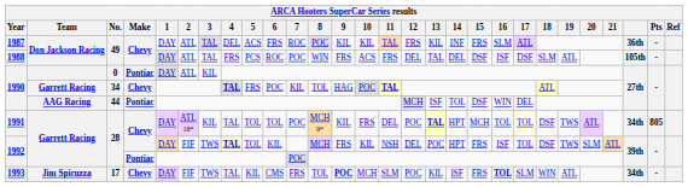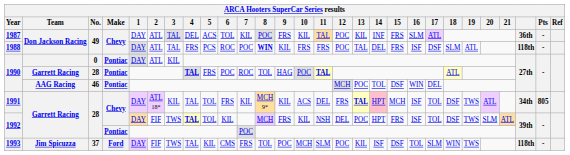 <table class="wikitable" style="text-align:center; font-size:75%">
 <tr>
 <th colspan=45><a href='#'>ARCA Hooters SuperCar Series</a> results</th>
 </tr>
 <tr>
 <th>Year</th>
 <th>Team</th>
 <th>No.</th>
 <th>Make</th>
 <th>1</th>
 <th>2</th>
 <th>3</th>
 <th>4</th>
 <th>5</th>
 <th>6</th>
 <th>7</th>
 <th>8</th>
 <th>9</th>
 <th>10</th>
 <th>11</th>
 <th>12</th>
 <th>13</th>
 <th>14</th>
 <th>15</th>
 <th>16</th>
 <th>17</th>
 <th>18</th>
 <th>19</th>
 <th>20</th>
 <th>21</th>
 <th></th>
 <th>Pts</th>
 <th>Ref</th>
 </tr>
 <tr>
 <th><a href='#'>1987</a></th>
 <th rowspan=2><a href='#'>Don Jackson Racing</a></th>
 <th rowspan=2>49</th>
 <th rowspan=2><a href='#'>Chevy</a></th>
 <td><a href='#'>DAY</a></td>
 <td><a href='#'>ATL</a></td>
 <td style="background:#DFDFDF;"><a href='#'>TAL</a><br></td>
 <td><a href='#'>DEL</a></td>
 <td><a href='#'>ACS</a></td>
+<td><a href='#'>TOL</a></td>
+<td><a href='#'>KIL</a></td>
+<td style="background:#DFDFDF;"><a href='#'>POC</a><br></td>
 <td><a href='#'>FRS</a></td>
-<td><a href='#'>ROC</a></td>
-<td style="background:#DFDFDF;"><a href='#'>POC</a><br></td>
-<td><a href='#'>KIL</a></td>
 <td><a href='#'>KIL</a></td>
 <td style="background:#FFDF9F;"><a href='#'>TAL</a><br></td>
-<td><a href='#'>FRS</a></td>
+<td><a href='#'>POC</a></td>
 <td><a href='#'>KIL</a></td>
 <td><a href='#'>INF</a></td>
 <td><a href='#'>FRS</a></td>
 <td><a href='#'>SLM</a></td>
 <td style="background:#EFCFFF;"><a href='#'>ATL</a><br></td>
 <td colspan=4></td>
 <th>36th</th>
 <th>-</th>
 <th></th>
 </tr>
 <tr>
 <th><a href='#'>1988</a></th>
 <td style="background:#DFDFDF;"><a href='#'>DAY</a><br></td>
 <td><a href='#'>ATL</a></td>
 <td><a href='#'>TAL</a></td>
 <td><a href='#'>FRS</a></td>
 <td><a href='#'>PCS</a></td>
 <td><a href='#'>ROC</a></td>
 <td><a href='#'>POC</a></td>
-<td><a href='#'>WIN</a></td>
+<td><strong><a href='#'>WIN</a></strong></td>
+<td><a href='#'>KIL</a></td>
 <td><a href='#'>FRS</a></td>
-<td><a href='#'>ACS</a></td>
 <td><a href='#'>FRS</a></td>
-<td><a href='#'>DEL</a></td>
+<td><a href='#'>POC</a></td>
 <td><a href='#'>TAL</a></td>
 <td><a href='#'>DEL</a></td>
-<td><a href='#'>DSF</a></td>
+<td><a href='#'>FRS</a></td>
 <td><a href='#'>ISF</a></td>
 <td><a href='#'>DSF</a></td>
 <td><a href='#'>SLM</a></td>
 <td><a href='#'>ATL</a></td>
 <td colspan=2></td>
-<th>105th</th>
+<th>118th</th>
 <th>-</th>
 <th></th>
 </tr>
 <tr>
 <th rowspan=3><a href='#'>1990</a></th>
 <th></th>
 <th>0</th>
 <th><a href='#'>Pontiac</a></th>
 <td style="background:#DFDFDF;"><a href='#'>DAY</a><br></td>
 <td><a href='#'>ATL</a></td>
 <td><a href='#'>KIL</a></td>
 <td colspan=18></td>
 <th rowspan=3>27th</th>
 <th rowspan=3>-</th>
 <th rowspan=3></th>
 </tr>
 <tr>
 <th><a href='#'>Garrett Racing</a></th>
-<th>34</th>
-<th><a href='#'>Chevy</a></th>
+<th>28</th>
+<th><a href='#'>Pontiac</a></th>
 <td colspan=3></td>
 <td style="background:#DFDFDF;"><strong><a href='#'>TAL</a></strong><br></td>
 <td><a href='#'>FRS</a></td>
 <td><a href='#'>POC</a></td>
-<td><a href='#'>KIL</a></td>
+<td><a href='#'>ROC</a></td>
 <td><a href='#'>TOL</a></td>
 <td><a href='#'>HAG</a></td>
 <td style="background:#DFDFDF;"><a href='#'>POC</a><br></td>
 <td style="background:#FFFFBF;"><strong><a href='#'>TAL</a></strong><br></td>
 <td colspan=6></td>
 <td style="background:#FFFFBF;"><a href='#'>ATL</a><br></td>
 <td colspan=3></td>
 </tr>
 <tr>
 <th><a href='#'>AAG Racing</a></th>
-<th>44</th>
+<th>46</th>
 <th><a href='#'>Pontiac</a></th>
 <td colspan=11></td>
 <td style="background:#DFDFDF;"><a href='#'>MCH</a><br></td>
-<td><a href='#'>ISF</a></td>
+<td><a href='#'>POC</a></td>
 <td><a href='#'>TOL</a></td>
 <td><a href='#'>DSF</a></td>
 <td><a href='#'>WIN</a></td>
 <td><a href='#'>DEL</a></td>
 <td colspan=4></td>
 </tr>
 <tr>
 <th><a href='#'>1991</a></th>
 <th rowspan=3><a href='#'>Garrett Racing</a></th>
 <th rowspan=3>28</th>
 <th rowspan=2><a href='#'>Chevy</a></th>
 <td style="background:#EFCFFF;"><a href='#'>DAY</a><br></td>
 <td style="background:#EFCFFF;"><a href='#'>ATL</a><br><small>18*</small></td>
 <td><a href='#'>KIL</a></td>
 <td><a href='#'>TAL</a></td>
 <td><a href='#'>TOL</a></td>
-<td><a href='#'>TOL</a></td>
-<td><a href='#'>POC</a></td>
+<td><a href='#'>FRS</a></td>
+<td><a href='#'>KIL</a></td>
 <td style="background:#FFDF9F;"><a href='#'>MCH</a><br><small>9*</small></td>
 <td><a href='#'>KIL</a></td>
+<td><a href='#'>ACS</a></td>
+<td><a href='#'>DEL</a></td>
 <td><a href='#'>FRS</a></td>
-<td><a href='#'>DEL</a></td>
-<td><a href='#'>POC</a></td>
 <td style="background:#FFFFBF;"><strong><a href='#'>TAL</a></strong><br></td>
-<td><a href='#'>HPT</a></td>
+<td style="background: pink;"><a href='#'>HPT</a></td>
 <td><a href='#'>MCH</a></td>
+<td><a href='#'>ISF</a></td>
 <td><a href='#'>TOL</a></td>
-<td style="background: lightyellow;"><a href='#'>TOL</a></td>
 <td><a href='#'>DSF</a></td>
 <td><a href='#'>TWS</a></td>
 <td style="background:#EFCFFF;"><a href='#'>ATL</a><br></td>
 <td></td>
 <th>34th</th>
 <th>805</th>
 <th></th>
 </tr>
 <tr>
 <th rowspan=2><a href='#'>1992</a></th>
 <td style="background:#FFDF9F;"><a href='#'>DAY</a><br></td>
 <td><a href='#'>FIF</a></td>
 <td><a href='#'>TWS</a></td>
 <td style="background:#FFFFBF;"><strong><a href='#'>TAL</a></strong><br></td>
 <td><a href='#'>TOL</a></td>
 <td><a href='#'>KIL</a></td>
 <td></td>
 <td style="background:#EFCFFF;"><a href='#'>MCH</a><br></td>
 <td><a href='#'>FRS</a></td>
 <td><a href='#'>KIL</a></td>
 <td><a href='#'>NSH</a></td>
 <td><a href='#'>DEL</a></td>
 <td><a href='#'>POC</a></td>
 <td><a href='#'>HPT</a></td>
 <td><a href='#'>FRS</a></td>
 <td><a href='#'>ISF</a></td>
 <td><a href='#'>TOL</a></td>
 <td><a href='#'>DSF</a></td>
 <td><a href='#'>TWS</a></td>
 <td><a href='#'>SLM</a></td>
 <td style="background:#FFDF9F;"><a href='#'>ATL</a><br></td>
 <th rowspan=2>39th</th>
 <th rowspan=2>-</th>
 <th rowspan=2></th>
 </tr>
 <tr>
 <th><a href='#'>Pontiac</a></th>
 <td colspan=6></td>
 <td style="background:#DFDFDF;"><a href='#'>POC</a><br></td>
 <td colspan=14></td>
 </tr>
 <tr>
 <th><a href='#'>1993</a></th>
 <th><a href='#'>Jim Spicuzza</a></th>
-<th>17</th>
-<th><a href='#'>Chevy</a></th>
+<th>37</th>
+<th><a href='#'>Ford</a></th>
 <td style="background:#EFCFFF;"><a href='#'>DAY</a><br></td>
 <td><a href='#'>FIF</a></td>
 <td><a href='#'>TWS</a></td>
 <td><a href='#'>TAL</a></td>
 <td><a href='#'>KIL</a></td>
 <td><a href='#'>CMS</a></td>
 <td><a href='#'>FRS</a></td>
 <td><a href='#'>TOL</a></td>
-<td><strong><a href='#'>POC</a></strong></td>
+<td><a href='#'>POC</a></td>
 <td><a href='#'>MCH</a></td>
 <td><a href='#'>SLM</a></td>
 <td><a href='#'>POC</a></td>
 <td><a href='#'>KIL</a></td>
 <td><a href='#'>ISF</a></td>
-<td><a href='#'>FRS</a></td>
-<td><strong><a href='#'>TOL</a></strong></td>
+<td><a href='#'>DSF</a></td>
+<td><a href='#'>TOL</a></td>
 <td><a href='#'>SLM</a></td>
 <td><a href='#'>WIN</a></td>
-<td><a href='#'>ATL</a></td>
+<td><a href='#'>TWS</a></td>
 <td colspan=2></td>
-<th>34th</th>
+<th>118th</th>
 <th>-</th>
 <th></th>
 </tr>
 </table>
